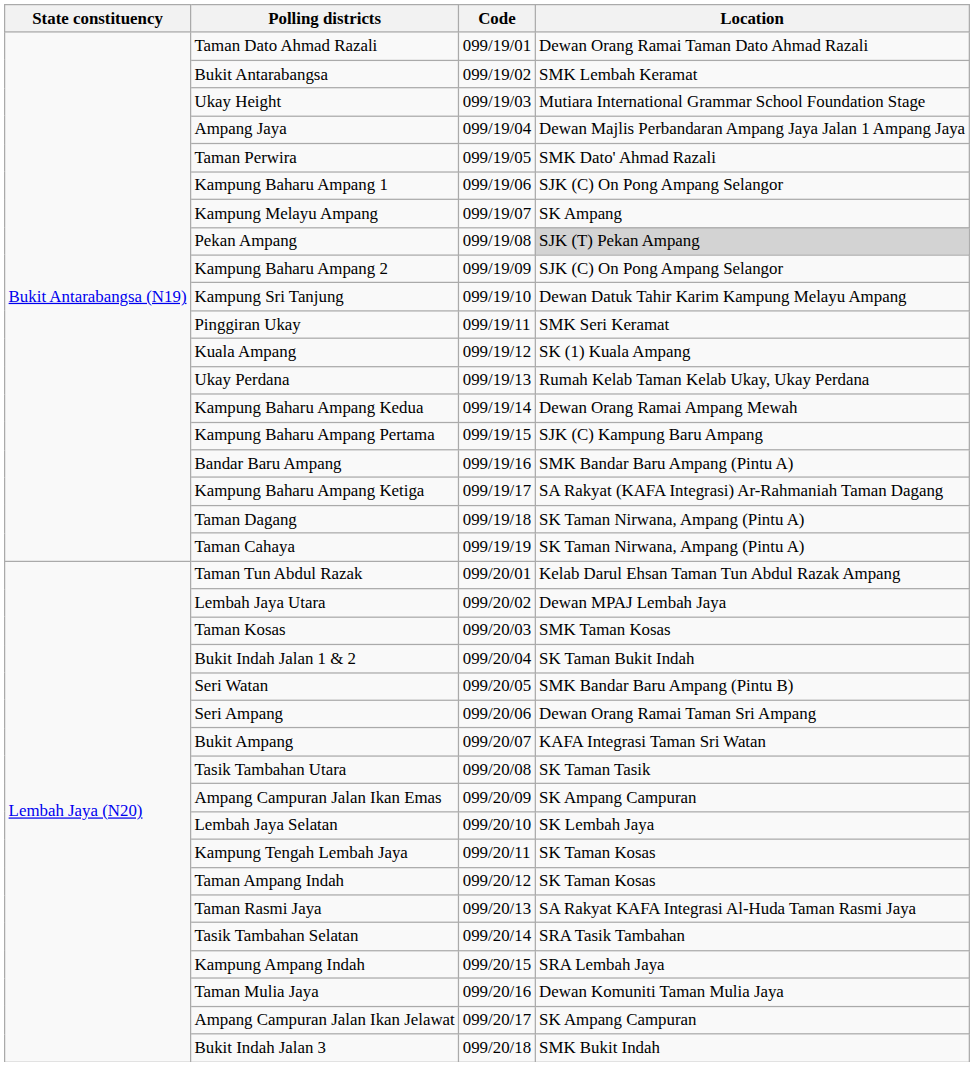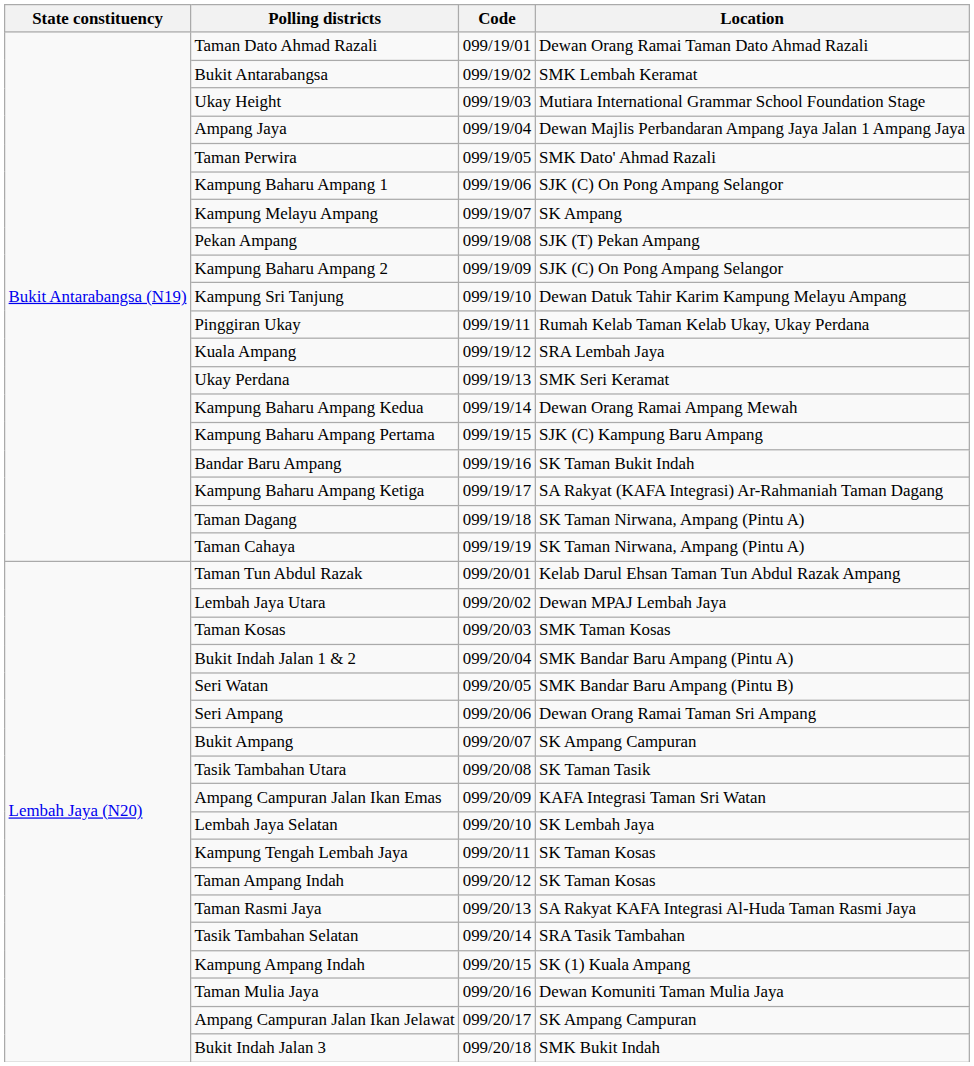 <table class="wikitable sortable mw-collapsible" style="white-space:nowrap;font-size:85%">
 <tr>
 <th>State constituency</th>
 <th>Polling districts</th>
 <th>Code</th>
 <th>Location</th>
 </tr>
 <tr>
 <td rowspan="19"><a href='#'>Bukit Antarabangsa (N19)</a></td>
 <td>Taman Dato Ahmad Razali</td>
 <td>099/19/01</td>
 <td>Dewan Orang Ramai Taman Dato Ahmad Razali</td>
 </tr>
 <tr>
 <td>Bukit Antarabangsa</td>
 <td>099/19/02</td>
 <td>SMK Lembah Keramat</td>
 </tr>
 <tr>
 <td>Ukay Height</td>
 <td>099/19/03</td>
 <td>Mutiara International Grammar School Foundation Stage</td>
 </tr>
 <tr>
 <td>Ampang Jaya</td>
 <td>099/19/04</td>
 <td>Dewan Majlis Perbandaran Ampang Jaya Jalan 1 Ampang Jaya</td>
 </tr>
 <tr>
 <td>Taman Perwira</td>
 <td>099/19/05</td>
 <td>SMK Dato' Ahmad Razali</td>
 </tr>
 <tr>
 <td>Kampung Baharu Ampang 1</td>
 <td>099/19/06</td>
 <td>SJK (C) On Pong Ampang Selangor</td>
 </tr>
 <tr>
 <td>Kampung Melayu Ampang</td>
 <td>099/19/07</td>
 <td>SK Ampang</td>
 </tr>
 <tr>
 <td>Pekan Ampang</td>
 <td>099/19/08</td>
-<td style="background: lightgrey;">SJK (T) Pekan Ampang</td>
+<td>SJK (T) Pekan Ampang</td>
 </tr>
 <tr>
 <td>Kampung Baharu Ampang 2</td>
 <td>099/19/09</td>
 <td>SJK (C) On Pong Ampang Selangor</td>
 </tr>
 <tr>
 <td>Kampung Sri Tanjung</td>
 <td>099/19/10</td>
 <td>Dewan Datuk Tahir Karim Kampung Melayu Ampang</td>
 </tr>
 <tr>
 <td>Pinggiran Ukay</td>
 <td>099/19/11</td>
-<td>SMK Seri Keramat</td>
+<td>Rumah Kelab Taman Kelab Ukay, Ukay Perdana</td>
 </tr>
 <tr>
 <td>Kuala Ampang</td>
 <td>099/19/12</td>
-<td>SK (1) Kuala Ampang</td>
+<td>SRA Lembah Jaya</td>
 </tr>
 <tr>
 <td>Ukay Perdana</td>
 <td>099/19/13</td>
-<td>Rumah Kelab Taman Kelab Ukay, Ukay Perdana</td>
+<td>SMK Seri Keramat</td>
 </tr>
 <tr>
 <td>Kampung Baharu Ampang Kedua</td>
 <td>099/19/14</td>
 <td>Dewan Orang Ramai Ampang Mewah</td>
 </tr>
 <tr>
 <td>Kampung Baharu Ampang Pertama</td>
 <td>099/19/15</td>
 <td>SJK (C) Kampung Baru Ampang</td>
 </tr>
 <tr>
 <td>Bandar Baru Ampang</td>
 <td>099/19/16</td>
-<td>SMK Bandar Baru Ampang (Pintu A)</td>
+<td>SK Taman Bukit Indah</td>
 </tr>
 <tr>
 <td>Kampung Baharu Ampang Ketiga</td>
 <td>099/19/17</td>
 <td>SA Rakyat (KAFA Integrasi) Ar-Rahmaniah Taman Dagang</td>
 </tr>
 <tr>
 <td>Taman Dagang</td>
 <td>099/19/18</td>
 <td>SK Taman Nirwana, Ampang (Pintu A)</td>
 </tr>
 <tr>
 <td>Taman Cahaya</td>
 <td>099/19/19</td>
 <td>SK Taman Nirwana, Ampang (Pintu A)</td>
 </tr>
 <tr>
 <td rowspan="18"><a href='#'>Lembah Jaya (N20)</a></td>
 <td>Taman Tun Abdul Razak</td>
 <td>099/20/01</td>
 <td>Kelab Darul Ehsan Taman Tun Abdul Razak Ampang</td>
 </tr>
 <tr>
 <td>Lembah Jaya Utara</td>
 <td>099/20/02</td>
 <td>Dewan MPAJ Lembah Jaya</td>
 </tr>
 <tr>
 <td>Taman Kosas</td>
 <td>099/20/03</td>
 <td>SMK Taman Kosas</td>
 </tr>
 <tr>
 <td>Bukit Indah Jalan 1 & 2</td>
 <td>099/20/04</td>
-<td>SK Taman Bukit Indah</td>
+<td>SMK Bandar Baru Ampang (Pintu A)</td>
 </tr>
 <tr>
 <td>Seri Watan</td>
 <td>099/20/05</td>
 <td>SMK Bandar Baru Ampang (Pintu B)</td>
 </tr>
 <tr>
 <td>Seri Ampang</td>
 <td>099/20/06</td>
 <td>Dewan Orang Ramai Taman Sri Ampang</td>
 </tr>
 <tr>
 <td>Bukit Ampang</td>
 <td>099/20/07</td>
-<td>KAFA Integrasi Taman Sri Watan</td>
+<td>SK Ampang Campuran</td>
 </tr>
 <tr>
 <td>Tasik Tambahan Utara</td>
 <td>099/20/08</td>
 <td>SK Taman Tasik</td>
 </tr>
 <tr>
 <td>Ampang Campuran Jalan Ikan Emas</td>
 <td>099/20/09</td>
-<td>SK Ampang Campuran</td>
+<td>KAFA Integrasi Taman Sri Watan</td>
 </tr>
 <tr>
 <td>Lembah Jaya Selatan</td>
 <td>099/20/10</td>
 <td>SK Lembah Jaya</td>
 </tr>
 <tr>
 <td>Kampung Tengah Lembah Jaya</td>
 <td>099/20/11</td>
 <td>SK Taman Kosas</td>
 </tr>
 <tr>
 <td>Taman Ampang Indah</td>
 <td>099/20/12</td>
 <td>SK Taman Kosas</td>
 </tr>
 <tr>
 <td>Taman Rasmi Jaya</td>
 <td>099/20/13</td>
 <td>SA Rakyat KAFA Integrasi Al-Huda Taman Rasmi Jaya</td>
 </tr>
 <tr>
 <td>Tasik Tambahan Selatan</td>
 <td>099/20/14</td>
 <td>SRA Tasik Tambahan</td>
 </tr>
 <tr>
 <td>Kampung Ampang Indah</td>
 <td>099/20/15</td>
-<td>SRA Lembah Jaya</td>
+<td>SK (1) Kuala Ampang</td>
 </tr>
 <tr>
 <td>Taman Mulia Jaya</td>
 <td>099/20/16</td>
 <td>Dewan Komuniti Taman Mulia Jaya</td>
 </tr>
 <tr>
 <td>Ampang Campuran Jalan Ikan Jelawat</td>
 <td>099/20/17</td>
 <td>SK Ampang Campuran</td>
 </tr>
 <tr>
 <td>Bukit Indah Jalan 3</td>
 <td>099/20/18</td>
 <td>SMK Bukit Indah</td>
 </tr>
 </table>
